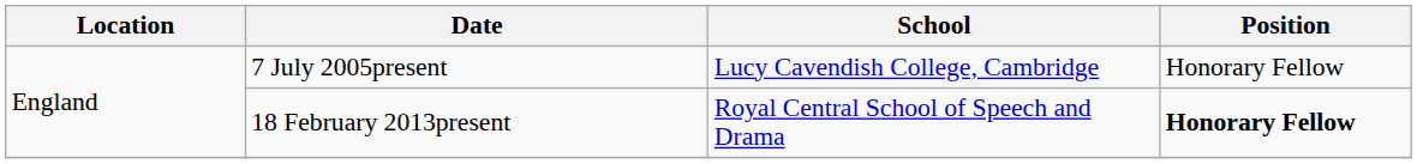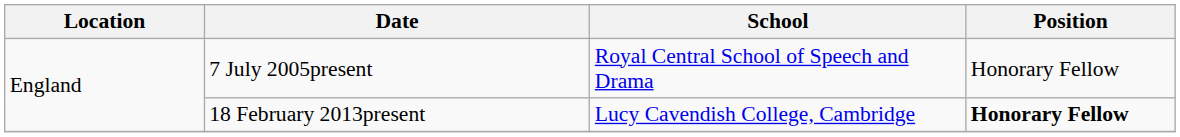 <table class="wikitable">
 <tr>
 <th style="width:2%;">Location</th>
 <th style="width:5%;">Date</th>
 <th style="width:5%;">School</th>
 <th style="width:2%;">Position</th>
 </tr>
 <tr>
 <td rowspan="2">England</td>
 <td>7 July 2005present</td>
-<td><a href='#'>Lucy Cavendish College, Cambridge</a></td>
+<td><a href='#'>Royal Central School of Speech and Drama</a></td>
 <td>Honorary Fellow</td>
 </tr>
 <tr>
 <td>18 February 2013present</td>
-<td><a href='#'>Royal Central School of Speech and Drama</a></td>
+<td><a href='#'>Lucy Cavendish College, Cambridge</a></td>
 <td><strong>Honorary Fellow</strong></td>
 </tr>
 <tr>
 </tr>
 </table>
